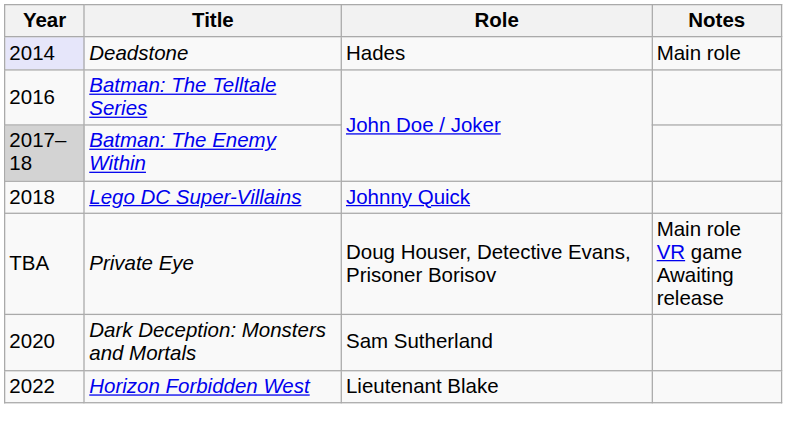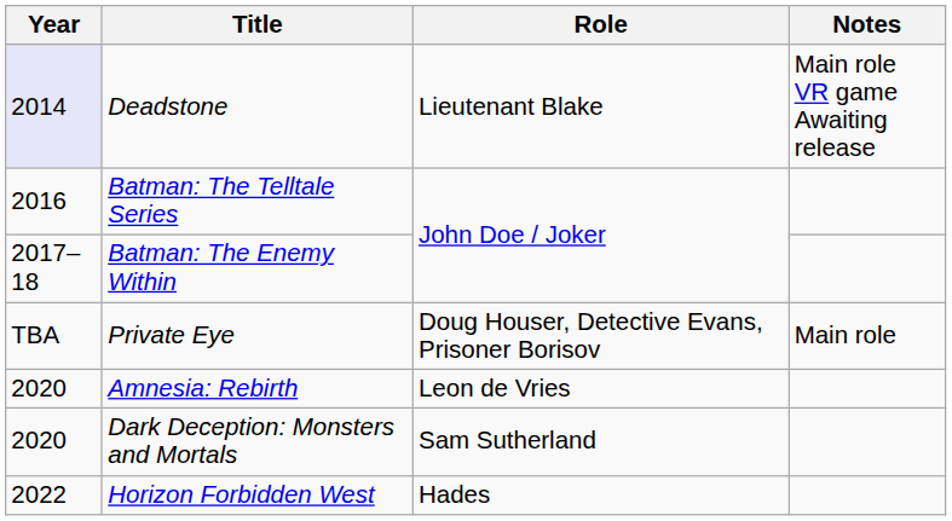 <table class="wikitable sortable">
 <tr>
 <th>Year</th>
 <th>Title</th>
 <th>Role</th>
 <th class="unsortable">Notes</th>
 </tr>
 <tr>
 <td style="background: lavender;">2014</td>
 <td><em>Deadstone</em></td>
-<td>Hades</td>
-<td>Main role</td>
+<td>Lieutenant Blake</td>
+<td>Main role<br><a href='#'>VR</a> game<br>Awaiting release</td>
 </tr>
 <tr>
 <td>2016</td>
 <td><em><a href='#'>Batman: The Telltale Series</a></em></td>
 <td rowspan="2"><a href='#'>John Doe / Joker</a></td>
 <td></td>
 </tr>
 <tr>
-<td style="background: lightgrey;">2017–18</td>
+<td>2017–18</td>
 <td><em><a href='#'>Batman: The Enemy Within</a></em></td>
-<td></td>
-</tr>
-<tr>
-<td>2018</td>
-<td><em><a href='#'>Lego DC Super-Villains</a></em></td>
-<td><a href='#'>Johnny Quick</a></td>
 <td></td>
 </tr>
 <tr>
 <td>TBA</td>
 <td><em>Private Eye</em></td>
 <td>Doug Houser, Detective Evans, Prisoner Borisov</td>
-<td>Main role<br><a href='#'>VR</a> game<br>Awaiting release</td>
+<td>Main role</td>
+</tr>
+<tr>
+<td>2020</td>
+<td><em><a href='#'>Amnesia: Rebirth</a></em></td>
+<td>Leon de Vries</td>
+<td></td>
 </tr>
 <tr>
 <td>2020</td>
 <td><em>Dark Deception: Monsters and Mortals</em></td>
 <td>Sam Sutherland</td>
 <td></td>
 </tr>
 <tr>
 <td>2022</td>
 <td><em><a href='#'>Horizon Forbidden West</a></em></td>
-<td>Lieutenant Blake</td>
+<td>Hades</td>
 <td></td>
 </tr>
 </table>
